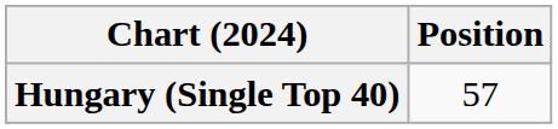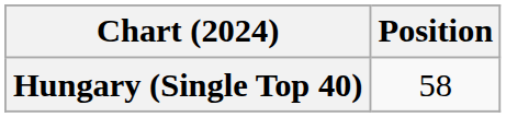 <table class="wikitable sortable plainrowheaders" style="text-align:center">
 <tr>
 <th scope="col">Chart (2024)</th>
 <th scope="col">Position</th>
 </tr>
 <tr>
 <th scope="row">Hungary (Single Top 40)</th>
-<td>57</td>
+<td>58</td>
 </tr>
 </table>
